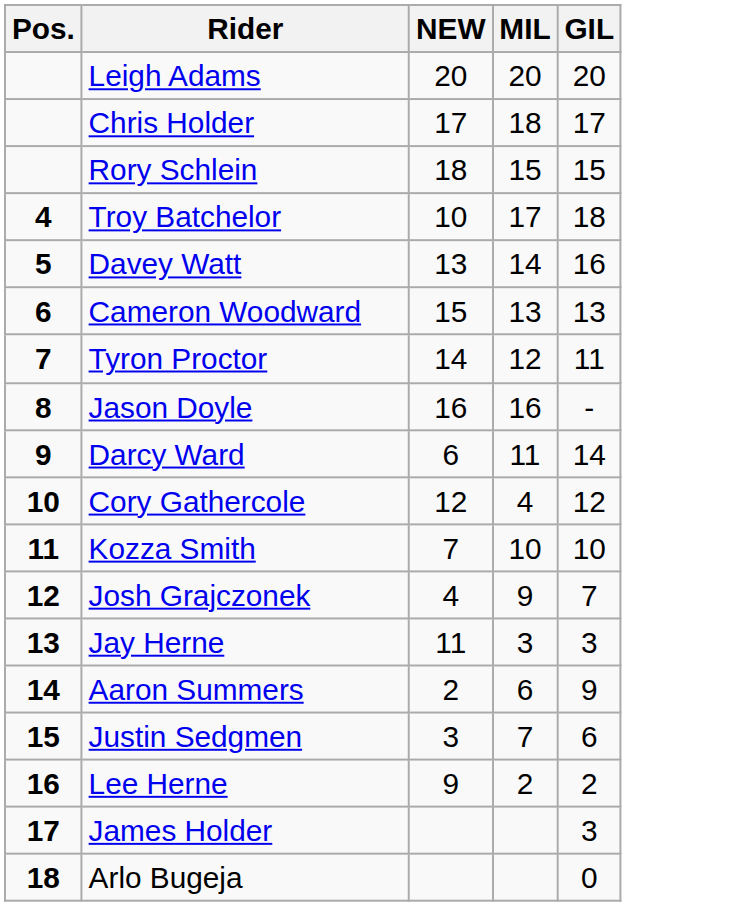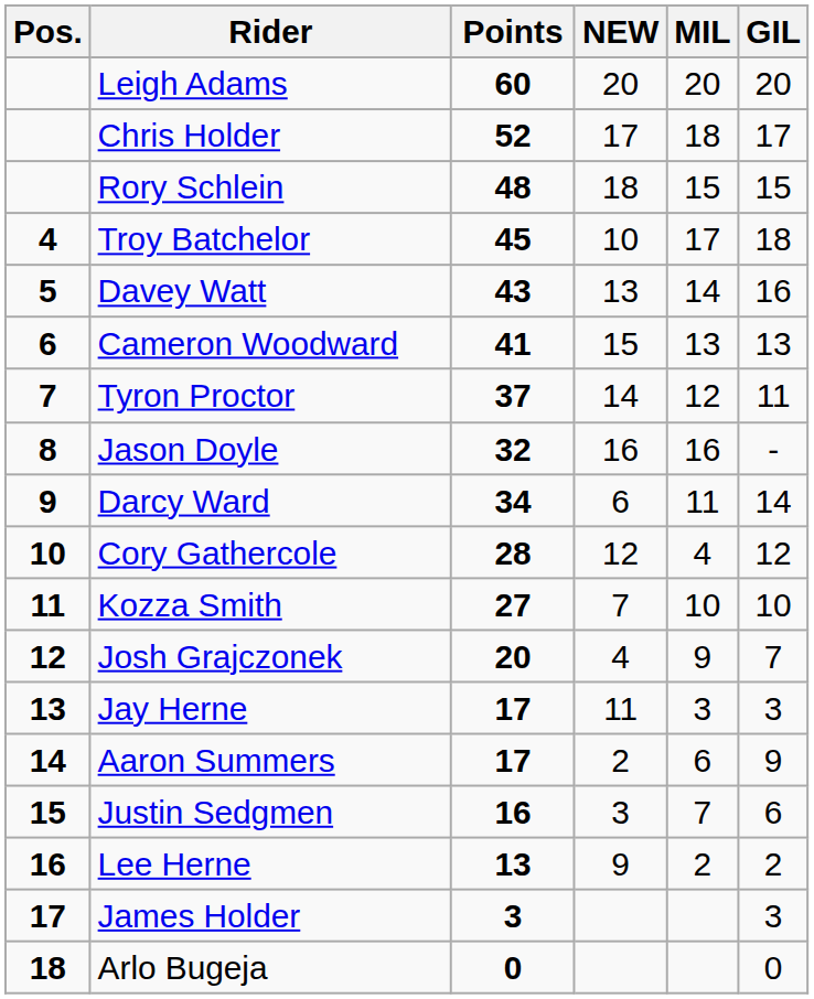 <table class="wikitable" style="font-size: 95%">
 <tr>
 <th width=20px>Pos.</th>
 <th width=160px>Rider</th>
+<th width=50px>Points</th>
 <th width=25px>NEW</th>
 <th width=25px>MIL</th>
 <th width=25px>GIL</th>
 </tr>
 <tr align="center" >
 <td></td>
 <td align="left"><a href='#'>Leigh Adams</a></td>
+<td><strong>60</strong></td>
 <td>20</td>
 <td>20</td>
 <td>20</td>
 </tr>
 <tr align="center" >
 <td></td>
 <td align="left"><a href='#'>Chris Holder</a></td>
+<td><strong>52</strong></td>
 <td>17</td>
 <td>18</td>
 <td>17</td>
 </tr>
 <tr align="center" >
 <td></td>
 <td align="left"><a href='#'>Rory Schlein</a></td>
+<td><strong>48</strong></td>
 <td>18</td>
 <td>15</td>
 <td>15</td>
 </tr>
 <tr align="center">
 <td><strong>4</strong></td>
 <td align="left"><a href='#'>Troy Batchelor</a></td>
+<td><strong>45</strong></td>
 <td>10</td>
 <td>17</td>
 <td>18</td>
 </tr>
 <tr align="center">
 <td><strong>5</strong></td>
 <td align="left"><a href='#'>Davey Watt</a></td>
+<td><strong>43</strong></td>
 <td>13</td>
 <td>14</td>
 <td>16</td>
 </tr>
 <tr align="center">
 <td><strong>6</strong></td>
 <td align="left"><a href='#'>Cameron Woodward</a></td>
+<td><strong>41</strong></td>
 <td>15</td>
 <td>13</td>
 <td>13</td>
 </tr>
 <tr align="center">
 <td><strong>7</strong></td>
 <td align="left"><a href='#'>Tyron Proctor</a></td>
+<td><strong>37</strong></td>
 <td>14</td>
 <td>12</td>
 <td>11</td>
 </tr>
 <tr align="center">
 <td><strong>8</strong></td>
 <td align="left"><a href='#'>Jason Doyle</a></td>
+<td><strong>32</strong></td>
 <td>16</td>
 <td>16</td>
 <td>-</td>
 </tr>
 <tr align="center">
 <td><strong>9</strong></td>
 <td align="left"><a href='#'>Darcy Ward</a></td>
+<td><strong>34</strong></td>
 <td>6</td>
 <td>11</td>
 <td>14</td>
 </tr>
 <tr align="center">
 <td><strong>10</strong></td>
 <td align="left"><a href='#'>Cory Gathercole</a></td>
+<td><strong>28</strong></td>
 <td>12</td>
 <td>4</td>
 <td>12</td>
 </tr>
 <tr align="center">
 <td><strong>11</strong></td>
 <td align="left"><a href='#'>Kozza Smith</a></td>
+<td><strong>27</strong></td>
 <td>7</td>
 <td>10</td>
 <td>10</td>
 </tr>
 <tr align="center">
 <td><strong>12</strong></td>
 <td align="left"><a href='#'>Josh Grajczonek</a></td>
+<td><strong>20</strong></td>
 <td>4</td>
 <td>9</td>
 <td>7</td>
 </tr>
 <tr align="center">
 <td><strong>13</strong></td>
 <td align="left"><a href='#'>Jay Herne</a></td>
+<td><strong>17</strong></td>
 <td>11</td>
 <td>3</td>
 <td>3</td>
 </tr>
 <tr align="center">
 <td><strong>14</strong></td>
 <td align="left"><a href='#'>Aaron Summers</a></td>
+<td><strong>17</strong></td>
 <td>2</td>
 <td>6</td>
 <td>9</td>
 </tr>
 <tr align="center">
 <td><strong>15</strong></td>
 <td align="left"><a href='#'>Justin Sedgmen</a></td>
+<td><strong>16</strong></td>
 <td>3</td>
 <td>7</td>
 <td>6</td>
 </tr>
 <tr align="center">
 <td><strong>16</strong></td>
 <td align="left"><a href='#'>Lee Herne</a></td>
+<td><strong>13</strong></td>
 <td>9</td>
 <td>2</td>
 <td>2</td>
 </tr>
 <tr align="center">
 <td><strong>17</strong></td>
 <td align="left"><a href='#'>James Holder</a></td>
+<td><strong>3</strong></td>
 <td></td>
 <td></td>
 <td>3</td>
 </tr>
 <tr align="center">
 <td><strong>18</strong></td>
 <td align="left">Arlo Bugeja</td>
+<td><strong>0</strong></td>
 <td></td>
 <td></td>
 <td>0</td>
 </tr>
 </table>
